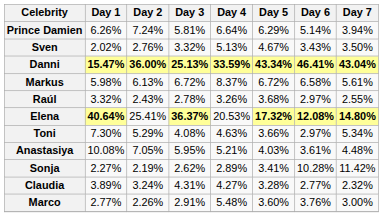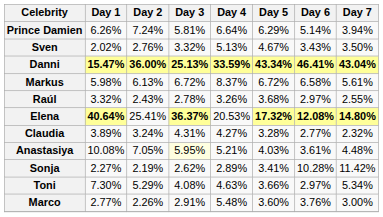 <table class="wikitable sortable" style="text-align:center">
 <tr>
 <th>Celebrity</th>
 <th>Day 1</th>
 <th>Day 2</th>
 <th>Day 3</th>
 <th>Day 4</th>
 <th>Day 5</th>
 <th>Day 6</th>
 <th>Day 7</th>
 </tr>
 <tr>
 <th>Prince Damien</th>
 <td>6.26%</td>
 <td>7.24%</td>
 <td>5.81%</td>
 <td>6.64%</td>
 <td>6.29%</td>
 <td>5.14%</td>
 <td>3.94%</td>
 </tr>
 <tr>
 <th>Sven</th>
 <td>2.02%</td>
 <td>2.76%</td>
 <td>3.32%</td>
 <td>5.13%</td>
 <td>4.67%</td>
 <td>3.43%</td>
 <td>3.50%</td>
 </tr>
 <tr>
 <th>Danni</th>
 <td style="background:#FFFF99"><strong>15.47%</strong></td>
 <td style="background:#FFFF99"><strong>36.00%</strong></td>
 <td style="background:#FFFF99"><strong>25.13%</strong></td>
 <td style="background:#FFFF99"><strong>33.59%</strong></td>
 <td style="background:#FFFF99"><strong>43.34%</strong></td>
 <td style="background:#FFFF99"><strong>46.41%</strong></td>
 <td style="background:#FFFF99"><strong>43.04%</strong></td>
 </tr>
 <tr>
 <th>Markus</th>
 <td>5.98%</td>
 <td>6.13%</td>
 <td>6.72%</td>
 <td>8.37%</td>
 <td>6.72%</td>
 <td>6.58%</td>
 <td>5.61%</td>
 </tr>
 <tr>
 <th>Raúl</th>
 <td>3.32%</td>
 <td>2.43%</td>
 <td>2.78%</td>
 <td>3.26%</td>
 <td>3.68%</td>
 <td>2.97%</td>
 <td>2.55%</td>
 </tr>
 <tr>
 <th>Elena</th>
 <td style="background:#FFFF99"><strong>40.64%</strong></td>
 <td>25.41%</td>
 <td style="background:#FFFF99"><strong>36.37%</strong></td>
 <td>20.53%</td>
 <td style="background:#FFFF99"><strong>17.32%</strong></td>
 <td style="background:#FFFF99"><strong>12.08%</strong></td>
 <td style="background:#FFFF99"><strong>14.80%</strong></td>
 </tr>
 <tr>
-<th>Toni</th>
-<td>7.30%</td>
-<td>5.29%</td>
-<td>4.08%</td>
-<td>4.63%</td>
-<td>3.66%</td>
-<td>2.97%</td>
-<td>5.34%</td>
+<th>Claudia</th>
+<td>3.89%</td>
+<td>3.24%</td>
+<td>4.31%</td>
+<td>4.27%</td>
+<td>3.28%</td>
+<td>2.77%</td>
+<td>2.32%</td>
 </tr>
 <tr>
 <th>Anastasiya</th>
 <td>10.08%</td>
 <td>7.05%</td>
-<td>5.95%</td>
+<td style="background: lightyellow;">5.95%</td>
 <td>5.21%</td>
 <td>4.03%</td>
 <td>3.61%</td>
 <td>4.48%</td>
 </tr>
 <tr>
 <th>Sonja</th>
 <td>2.27%</td>
 <td>2.19%</td>
 <td>2.62%</td>
 <td>2.89%</td>
 <td>3.41%</td>
 <td>10.28%</td>
 <td>11.42%</td>
 </tr>
 <tr>
-<th>Claudia</th>
-<td>3.89%</td>
-<td>3.24%</td>
-<td>4.31%</td>
-<td>4.27%</td>
-<td>3.28%</td>
-<td>2.77%</td>
-<td>2.32%</td>
+<th>Toni</th>
+<td>7.30%</td>
+<td>5.29%</td>
+<td>4.08%</td>
+<td>4.63%</td>
+<td>3.66%</td>
+<td>2.97%</td>
+<td>5.34%</td>
 </tr>
 <tr>
 <th>Marco</th>
 <td>2.77%</td>
 <td>2.26%</td>
 <td>2.91%</td>
 <td>5.48%</td>
 <td>3.60%</td>
 <td>3.76%</td>
 <td>3.00%</td>
 </tr>
 <tr>
 </tr>
 </table>
